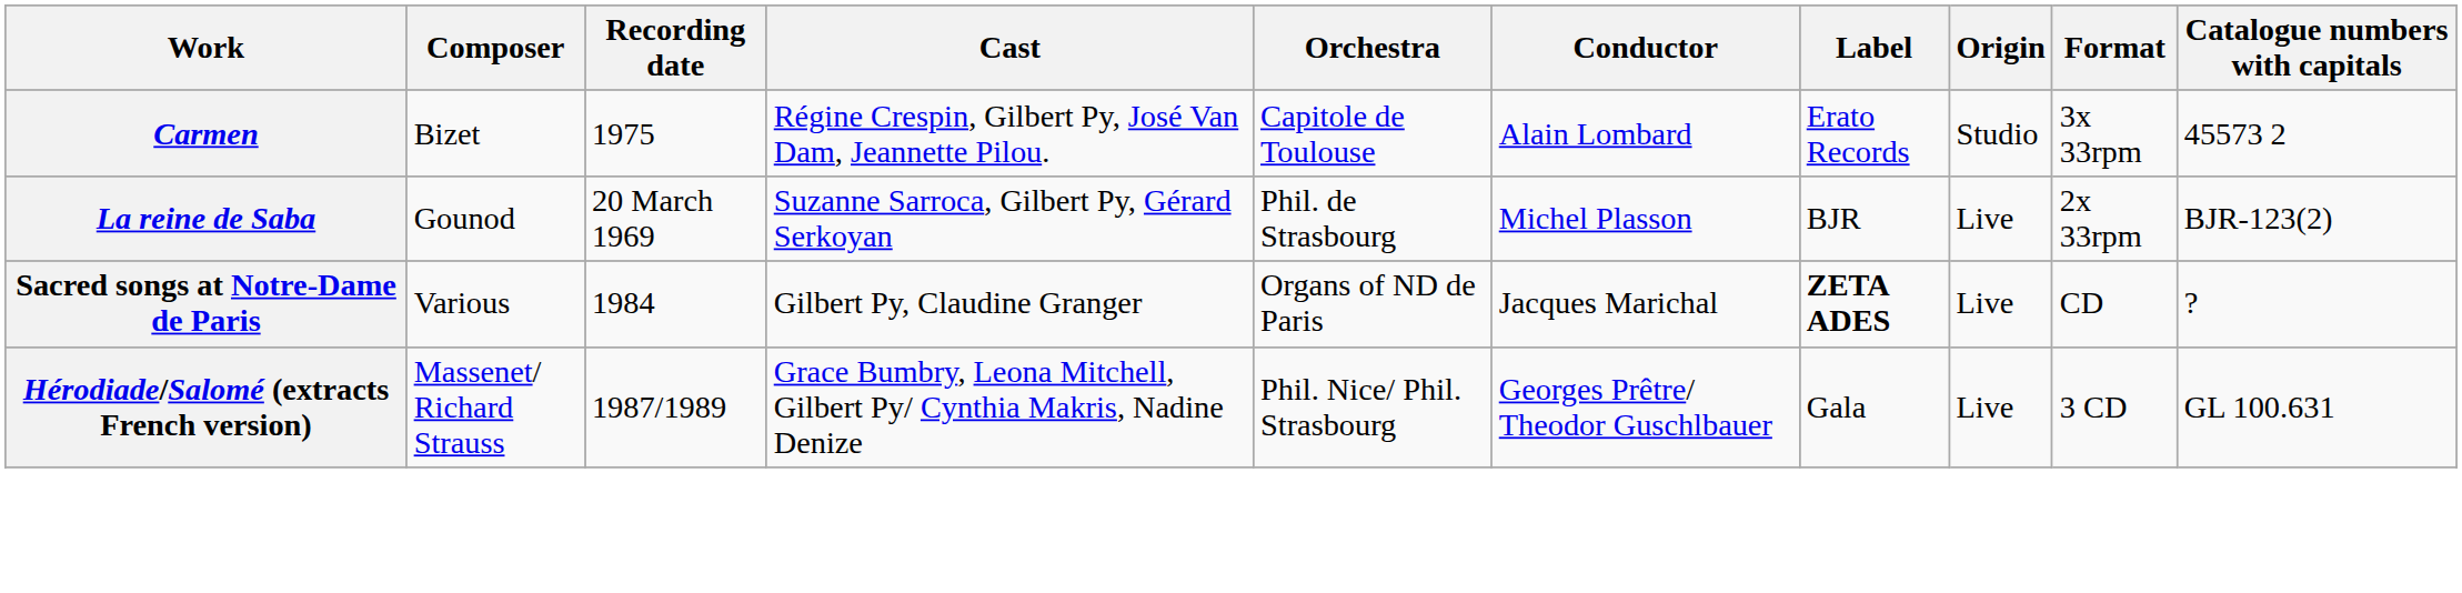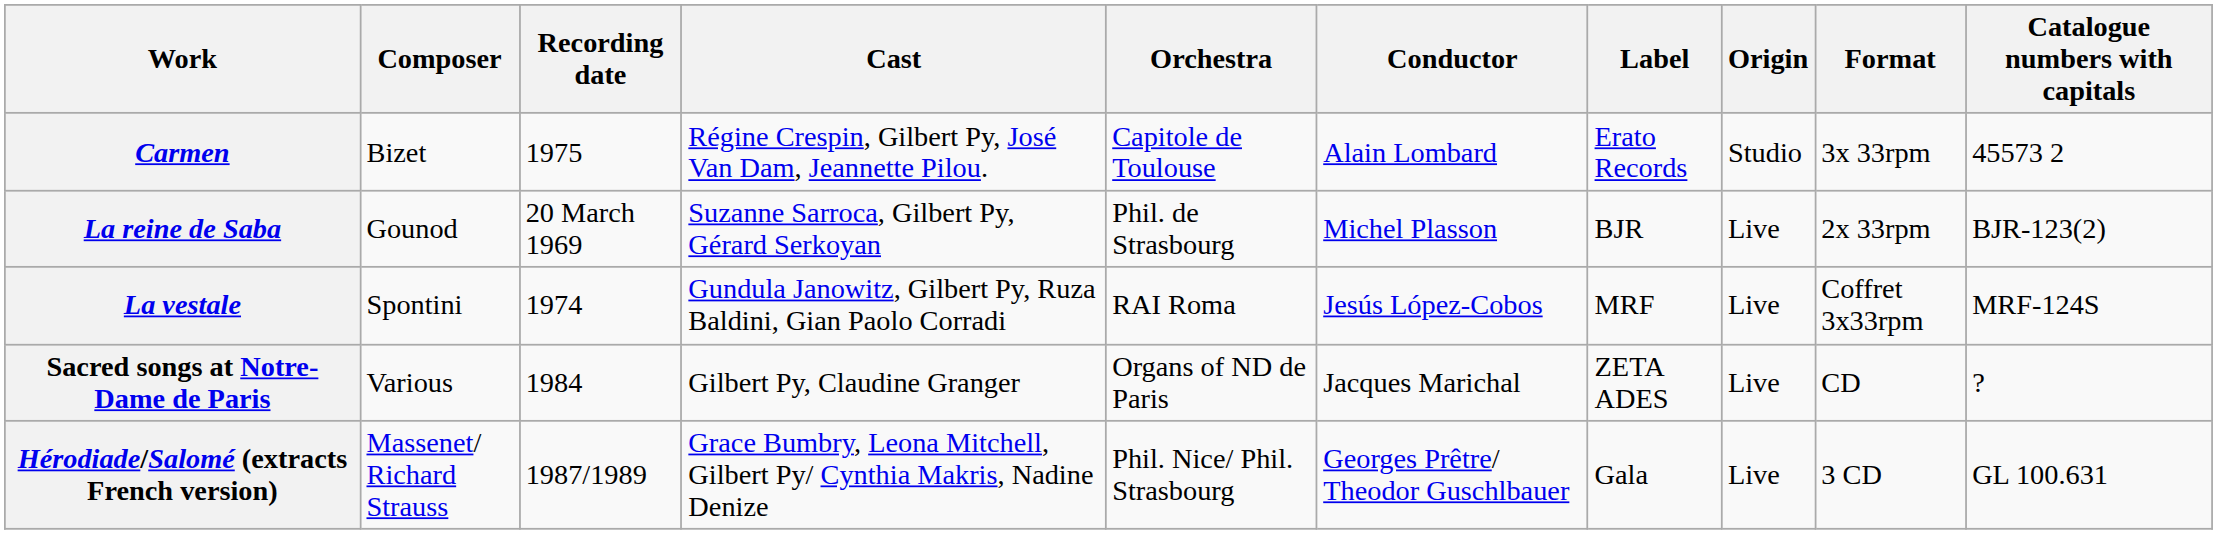 <table class="wikitable alternance">
 <tr>
 <th scope=col>Work</th>
 <th scope=col>Composer</th>
 <th scope=col>Recording date</th>
 <th scope=col>Cast</th>
 <th scope=col>Orchestra</th>
 <th scope=col>Conductor</th>
 <th scope=col>Label</th>
 <th scope=col>Origin</th>
 <th scope=col>Format</th>
 <th scope=col>Catalogue numbers with capitals</th>
 </tr>
 <tr>
 <th scope=row><em><a href='#'>Carmen</a></em></th>
 <td>Bizet</td>
 <td>1975</td>
 <td><a href='#'>Régine Crespin</a>, Gilbert Py, <a href='#'>José Van Dam</a>, <a href='#'>Jeannette Pilou</a>.</td>
 <td><a href='#'>Capitole de Toulouse</a></td>
 <td><a href='#'>Alain Lombard</a></td>
 <td><a href='#'>Erato Records</a></td>
 <td>Studio</td>
 <td>3x 33rpm</td>
 <td>45573 2</td>
 </tr>
 <tr>
 <th scope=row><em><a href='#'>La reine de Saba</a></em></th>
 <td>Gounod</td>
 <td>20 March 1969</td>
 <td><a href='#'>Suzanne Sarroca</a>, Gilbert Py, <a href='#'>Gérard Serkoyan</a></td>
 <td>Phil. de Strasbourg</td>
 <td><a href='#'>Michel Plasson</a></td>
 <td>BJR</td>
 <td>Live</td>
 <td>2x 33rpm</td>
 <td>BJR-123(2)</td>
 </tr>
 <tr>
+<th scope=row><em><a href='#'>La vestale</a></em></th>
+<td>Spontini</td>
+<td>1974</td>
+<td><a href='#'>Gundula Janowitz</a>, Gilbert Py, Ruza Baldini, Gian Paolo Corradi</td>
+<td>RAI Roma</td>
+<td><a href='#'>Jesús López-Cobos</a></td>
+<td>MRF</td>
+<td>Live</td>
+<td>Coffret 3x33rpm</td>
+<td>MRF-124S</td>
+</tr>
+<tr>
 <th scope=row>Sacred songs at <a href='#'>Notre-Dame de Paris</a></th>
 <td>Various</td>
 <td>1984</td>
 <td>Gilbert Py, Claudine Granger</td>
 <td>Organs of ND de Paris</td>
 <td>Jacques Marichal</td>
-<td><strong>ZETA ADES</strong></td>
+<td>ZETA ADES</td>
 <td>Live</td>
 <td>CD</td>
 <td>?</td>
 </tr>
 <tr>
 <th scope=row><em><a href='#'>Hérodiade</a></em>/<em><a href='#'>Salomé</a></em> (extracts French version)</th>
 <td><a href='#'>Massenet</a>/<br><a href='#'>Richard Strauss</a></td>
 <td>1987/1989</td>
 <td><a href='#'>Grace Bumbry</a>, <a href='#'>Leona Mitchell</a>, Gilbert Py/ <a href='#'>Cynthia Makris</a>, Nadine Denize</td>
 <td>Phil. Nice/ Phil. Strasbourg</td>
 <td><a href='#'>Georges Prêtre</a>/ <a href='#'>Theodor Guschlbauer</a></td>
 <td>Gala</td>
 <td>Live</td>
 <td>3 CD</td>
 <td>GL 100.631</td>
 </tr>
 </table>
